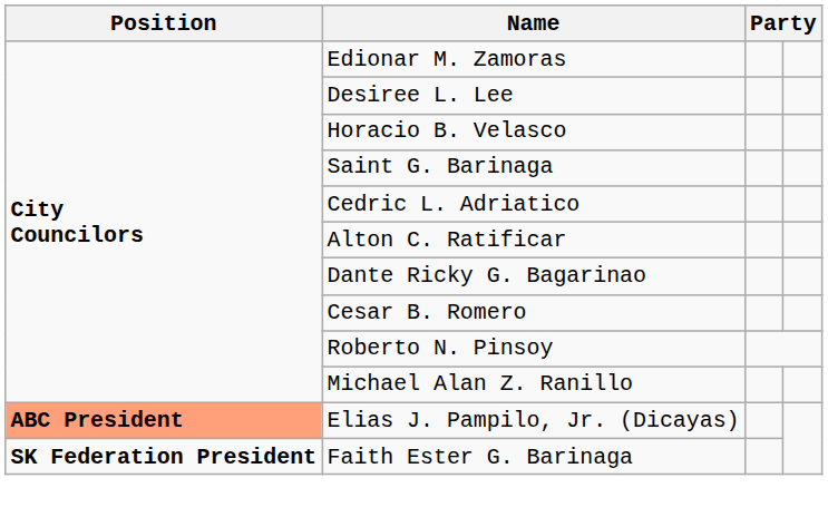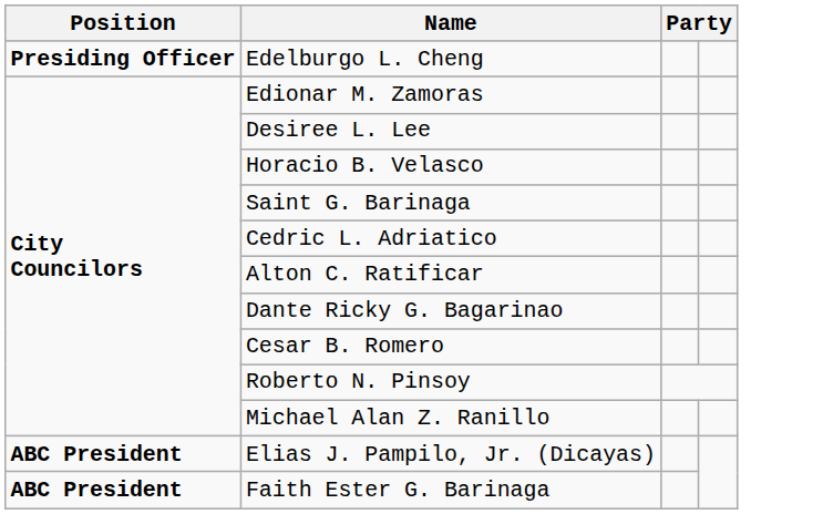 <table class=wikitable>
 <tr>
 <th>Position</th>
 <th>Name</th>
 <th colspan=2>Party</th>
+</tr>
+<tr>
+<td><strong>Presiding Officer</strong></td>
+<td>Edelburgo L. Cheng</td>
+<td></td>
+<td></td>
 </tr>
 <tr>
 <td rowspan=10><strong>City<br>Councilors</strong></td>
 <td>Edionar M. Zamoras</td>
 <td></td>
 <td></td>
 </tr>
 <tr>
 <td>Desiree L. Lee</td>
 <td></td>
 <td></td>
 </tr>
 <tr>
 <td>Horacio B. Velasco</td>
 <td></td>
 <td></td>
 </tr>
 <tr>
 <td>Saint G. Barinaga</td>
 <td></td>
 <td></td>
 </tr>
 <tr>
 <td>Cedric L. Adriatico</td>
 <td></td>
 <td></td>
 </tr>
 <tr>
 <td>Alton C. Ratificar</td>
 <td></td>
 <td></td>
 </tr>
 <tr>
 <td>Dante Ricky G. Bagarinao</td>
 <td></td>
 <td></td>
 </tr>
 <tr>
 <td>Cesar B. Romero</td>
 <td></td>
 <td></td>
 </tr>
 <tr>
 <td>Roberto N. Pinsoy</td>
 </tr>
 <tr>
 <td>Michael Alan Z. Ranillo</td>
 <td></td>
 <td></td>
 </tr>
 <tr>
-<td style="background: lightsalmon;"><strong>ABC President</strong></td>
+<td><strong>ABC President</strong></td>
 <td>Elias J. Pampilo, Jr. (Dicayas)</td>
 <td></td>
 </tr>
 <tr>
-<td><strong>SK Federation President</strong></td>
+<td><strong>ABC President</strong></td>
 <td>Faith Ester G. Barinaga</td>
 <td></td>
 </tr>
 </table>
